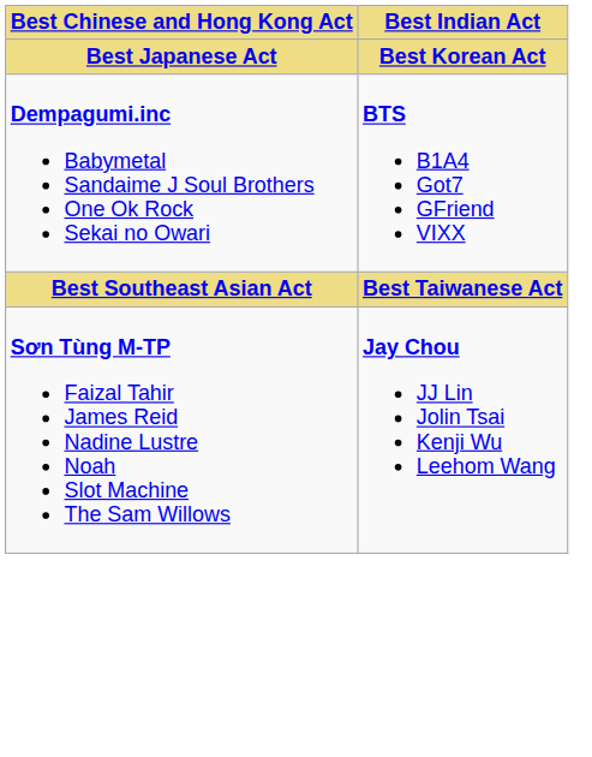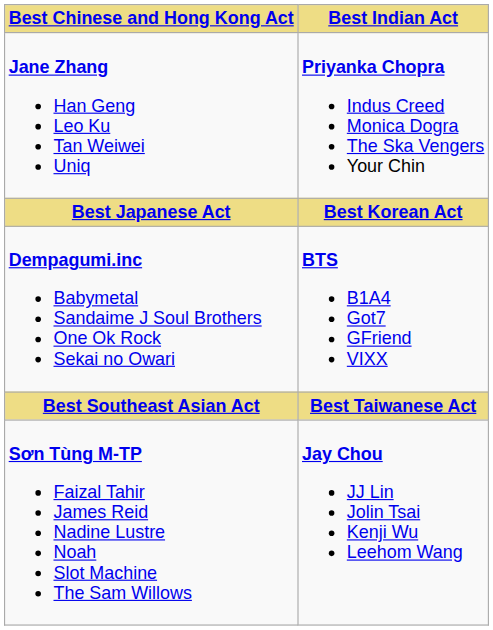 <table class=wikitable style="width=100%">
 <tr>
 <th style="background:#EEDD85; width=50%"><a href='#'>Best Chinese and Hong Kong Act</a></th>
 <th style="background:#EEDD85; width=50%"><a href='#'>Best Indian Act</a></th>
+</tr>
+<tr>
+<td valign="top"><br><strong><a href='#'>Jane Zhang</a></strong><ul><li><a href='#'>Han Geng</a></li><li><a href='#'>Leo Ku</a></li><li><a href='#'>Tan Weiwei</a></li><li><a href='#'>Uniq</a></li></ul></td>
+<td valign="top"><br><strong><a href='#'>Priyanka Chopra</a></strong><ul><li><a href='#'>Indus Creed</a></li><li><a href='#'>Monica Dogra</a></li><li><a href='#'>The Ska Vengers</a></li><li>Your Chin</li></ul></td>
 </tr>
 <tr>
 <th style="background:#EEDD85; width=50%"><a href='#'>Best Japanese Act</a></th>
 <th style="background:#EEDD85; width=50%"><a href='#'>Best Korean Act</a></th>
 </tr>
 <tr>
 <td valign="top"><br><strong><a href='#'>Dempagumi.inc</a></strong><ul><li><a href='#'>Babymetal</a></li><li><a href='#'>Sandaime J Soul Brothers</a></li><li><a href='#'>One Ok Rock</a></li><li><a href='#'>Sekai no Owari</a></li></ul></td>
 <td valign="top"><br><strong><a href='#'>BTS</a></strong><ul><li><a href='#'>B1A4</a></li><li><a href='#'>Got7</a></li><li><a href='#'>GFriend</a></li><li><a href='#'>VIXX</a></li></ul></td>
 </tr>
 <tr>
 <th style="background:#EEDD85; width=50%"><a href='#'>Best Southeast Asian Act</a></th>
 <th style="background:#EEDD85; width=50%"><a href='#'>Best Taiwanese Act</a></th>
 </tr>
 <tr>
 <td valign="top"><br><strong><a href='#'>Sơn Tùng M-TP</a></strong><ul><li><a href='#'>Faizal Tahir</a></li><li><a href='#'>James Reid</a></li><li><a href='#'>Nadine Lustre</a></li><li><a href='#'>Noah</a></li><li><a href='#'>Slot Machine</a></li><li><a href='#'>The Sam Willows</a></li></ul></td>
 <td valign="top"><br><strong><a href='#'>Jay Chou</a></strong><ul><li><a href='#'>JJ Lin</a></li><li><a href='#'>Jolin Tsai</a></li><li><a href='#'>Kenji Wu</a></li><li><a href='#'>Leehom Wang</a></li></ul></td>
 </tr>
 </table>
